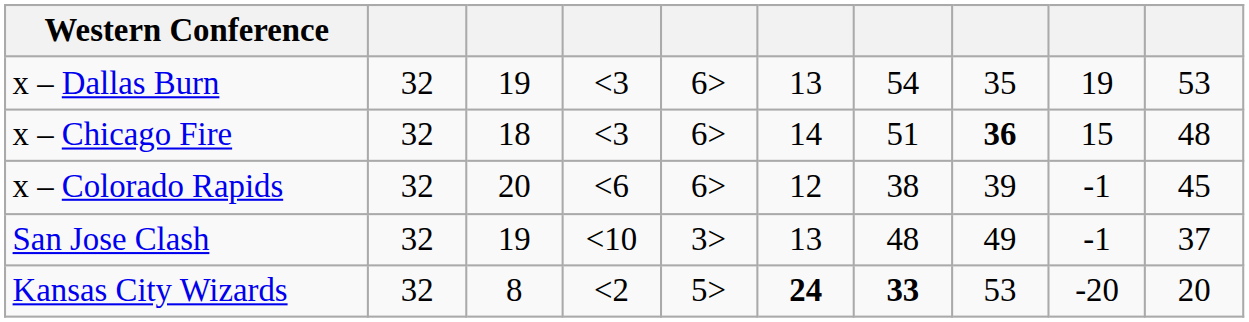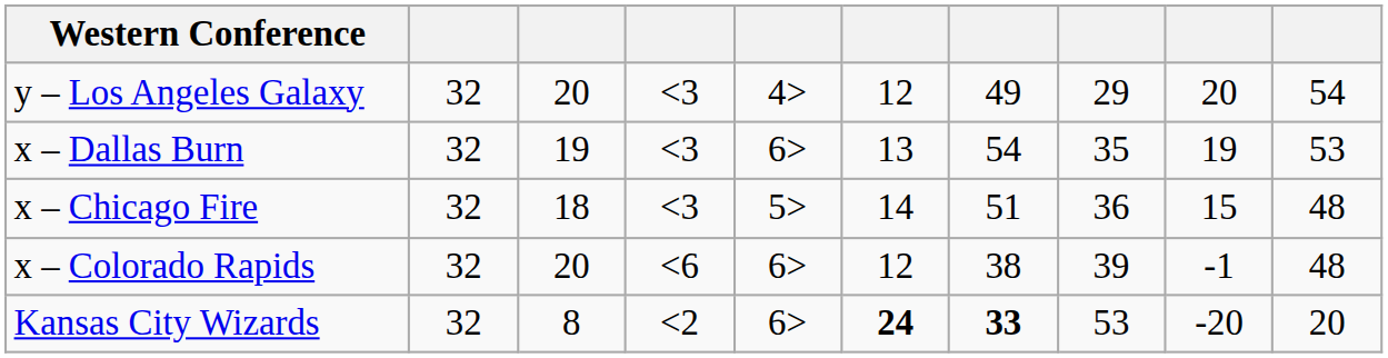 <table class="wikitable" style="text-align: center;">
 <tr>
 <th width="170">Western Conference</th>
 <th width="40"></th>
 <th width="40"></th>
 <th width="40"></th>
 <th width="40"></th>
 <th width="40"></th>
 <th width="40"></th>
 <th width="40"></th>
 <th width="40"></th>
 <th width="40"></th>
+</tr>
+<tr>
+<td align=left>y – <a href='#'>Los Angeles Galaxy</a></td>
+<td>32</td>
+<td>20</td>
+<td><3</td>
+<td>4></td>
+<td>12</td>
+<td>49</td>
+<td>29</td>
+<td>20</td>
+<td>54</td>
 </tr>
 <tr>
 <td align=left>x – <a href='#'>Dallas Burn</a></td>
 <td>32</td>
 <td>19</td>
 <td><3</td>
 <td>6></td>
 <td>13</td>
 <td>54</td>
 <td>35</td>
 <td>19</td>
 <td>53</td>
 </tr>
 <tr>
 <td align=left>x – <a href='#'>Chicago Fire</a></td>
 <td>32</td>
 <td>18</td>
 <td><3</td>
-<td>6></td>
+<td>5></td>
 <td>14</td>
 <td>51</td>
-<td><strong>36</strong></td>
+<td>36</td>
 <td>15</td>
 <td>48</td>
 </tr>
 <tr>
 <td align=left>x – <a href='#'>Colorado Rapids</a></td>
 <td>32</td>
 <td>20</td>
 <td><6</td>
 <td>6></td>
 <td>12</td>
 <td>38</td>
 <td>39</td>
 <td>-1</td>
-<td>45</td>
-</tr>
-<tr>
-<td align=left><a href='#'>San Jose Clash</a></td>
-<td>32</td>
-<td>19</td>
-<td><10</td>
-<td>3></td>
-<td>13</td>
 <td>48</td>
-<td>49</td>
-<td>-1</td>
-<td>37</td>
 </tr>
 <tr>
 <td align=left><a href='#'>Kansas City Wizards</a></td>
 <td>32</td>
 <td>8</td>
 <td><2</td>
-<td>5></td>
+<td>6></td>
 <td><strong>24</strong></td>
 <td><strong>33</strong></td>
 <td>53</td>
 <td>-20</td>
 <td>20</td>
 </tr>
 </table>
